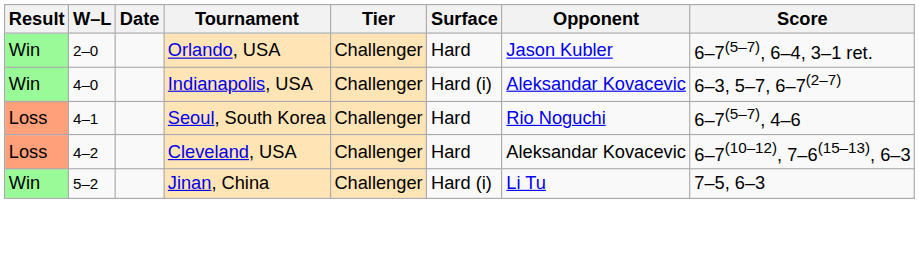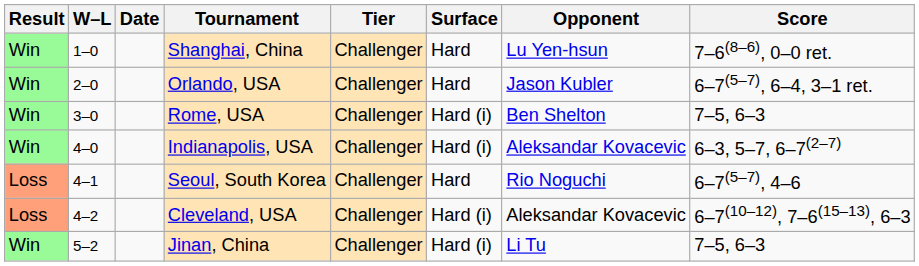 <table class="sortable wikitable">
 <tr>
 <th>Result</th>
 <th class="unsortable">W–L</th>
 <th>Date</th>
 <th>Tournament</th>
 <th>Tier</th>
 <th>Surface</th>
 <th>Opponent</th>
 <th class="unsortable">Score</th>
 </tr>
 <tr>
 <td bgcolor=98FB98>Win</td>
+<td><small>1–0</small></td>
+<td><a href='#'></a></td>
+<td style="background:moccasin;"><a href='#'>Shanghai</a>, China</td>
+<td style="background:moccasin;">Challenger</td>
+<td>Hard</td>
+<td> <a href='#'>Lu Yen-hsun</a></td>
+<td>7–6<sup>(8–6)</sup>, 0–0 ret.</td>
+</tr>
+<tr>
+<td bgcolor=98FB98>Win</td>
 <td><small>2–0</small></td>
 <td><a href='#'></a></td>
 <td style="background:moccasin;"><a href='#'>Orlando</a>, USA</td>
 <td style="background:moccasin;">Challenger</td>
 <td>Hard</td>
 <td> <a href='#'>Jason Kubler</a></td>
 <td>6–7<sup>(5–7)</sup>, 6–4, 3–1 ret.</td>
+</tr>
+<tr>
+<td bgcolor=98FB98>Win</td>
+<td><small>3–0</small></td>
+<td><a href='#'></a></td>
+<td style="background:moccasin;"><a href='#'>Rome</a>, USA</td>
+<td style="background:moccasin;">Challenger</td>
+<td>Hard (i)</td>
+<td> <a href='#'>Ben Shelton</a></td>
+<td>7–5, 6–3</td>
 </tr>
 <tr>
 <td bgcolor=98FB98>Win</td>
 <td><small>4–0</small></td>
 <td><a href='#'></a></td>
 <td style="background:moccasin;"><a href='#'>Indianapolis</a>, USA</td>
 <td style="background:moccasin;">Challenger</td>
 <td>Hard (i)</td>
 <td> <a href='#'>Aleksandar Kovacevic</a></td>
 <td>6–3, 5–7, 6–7<sup>(2–7)</sup></td>
 </tr>
 <tr>
 <td bgcolor=FFA07A>Loss</td>
 <td><small>4–1</small></td>
 <td><a href='#'></a></td>
 <td style="background:moccasin;"><a href='#'>Seoul</a>, South Korea</td>
 <td style="background:moccasin;">Challenger</td>
 <td>Hard</td>
 <td> <a href='#'>Rio Noguchi</a></td>
 <td>6–7<sup>(5–7)</sup>, 4–6</td>
 </tr>
 <tr>
 <td bgcolor=FFA07A>Loss</td>
 <td><small>4–2</small></td>
 <td><a href='#'></a></td>
 <td style="background:moccasin;"><a href='#'>Cleveland</a>, USA</td>
 <td style="background:moccasin;">Challenger</td>
-<td>Hard</td>
+<td>Hard (i)</td>
 <td> Aleksandar Kovacevic</td>
 <td>6–7<sup>(10–12)</sup>, 7–6<sup>(15–13)</sup>, 6–3</td>
 </tr>
 <tr>
 <td bgcolor=98FB98>Win</td>
 <td><small>5–2</small></td>
 <td><a href='#'></a></td>
 <td style="background:moccasin;"><a href='#'>Jinan</a>, China</td>
 <td style="background:moccasin;">Challenger</td>
 <td>Hard (i)</td>
 <td> <a href='#'>Li Tu</a></td>
 <td>7–5, 6–3</td>
 </tr>
 </table>
